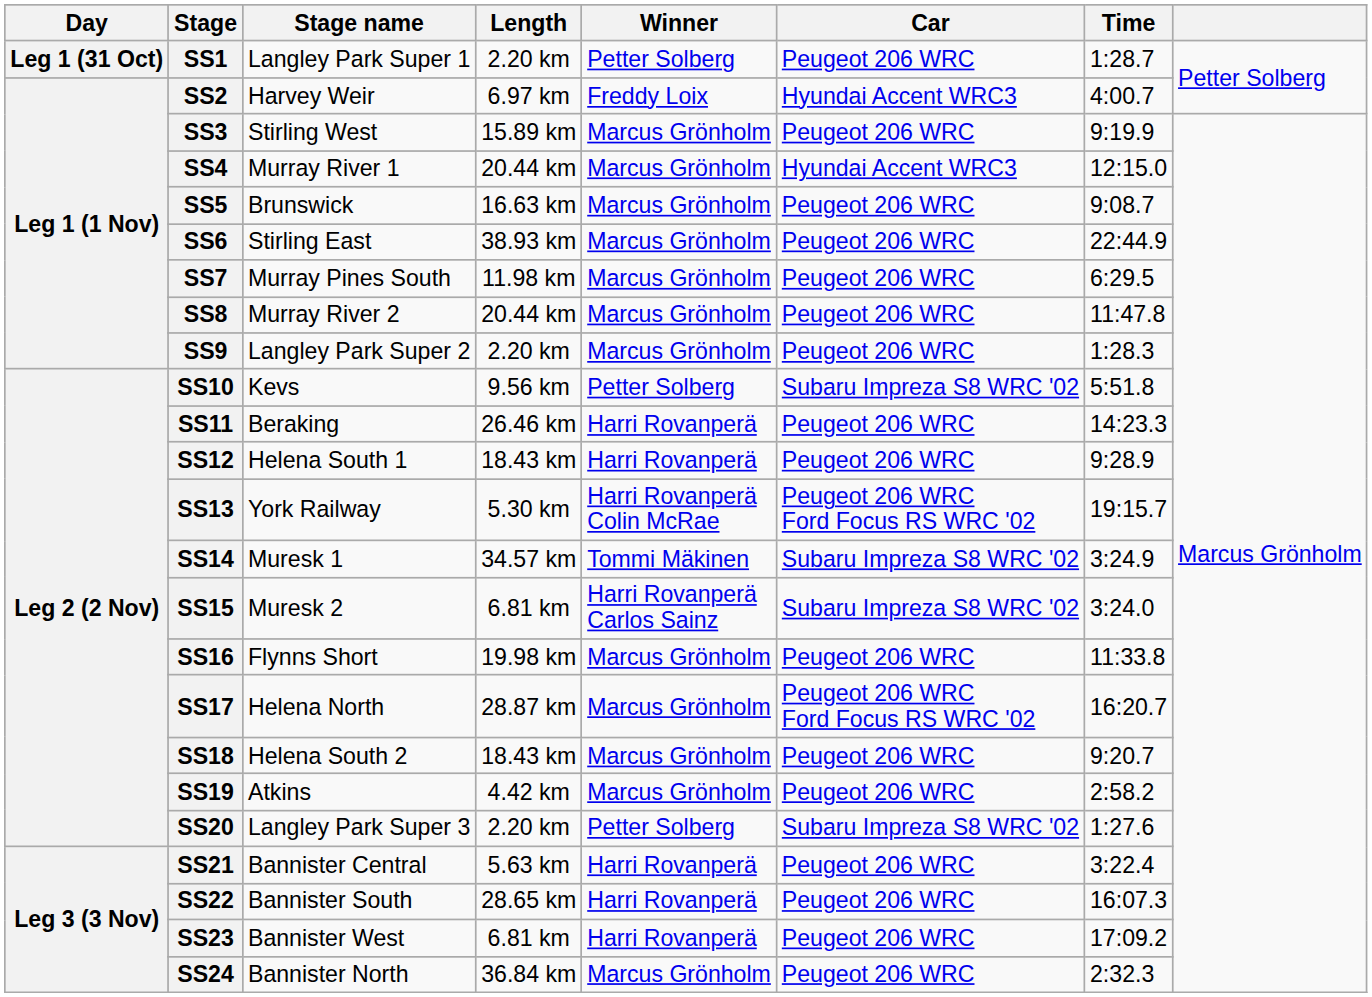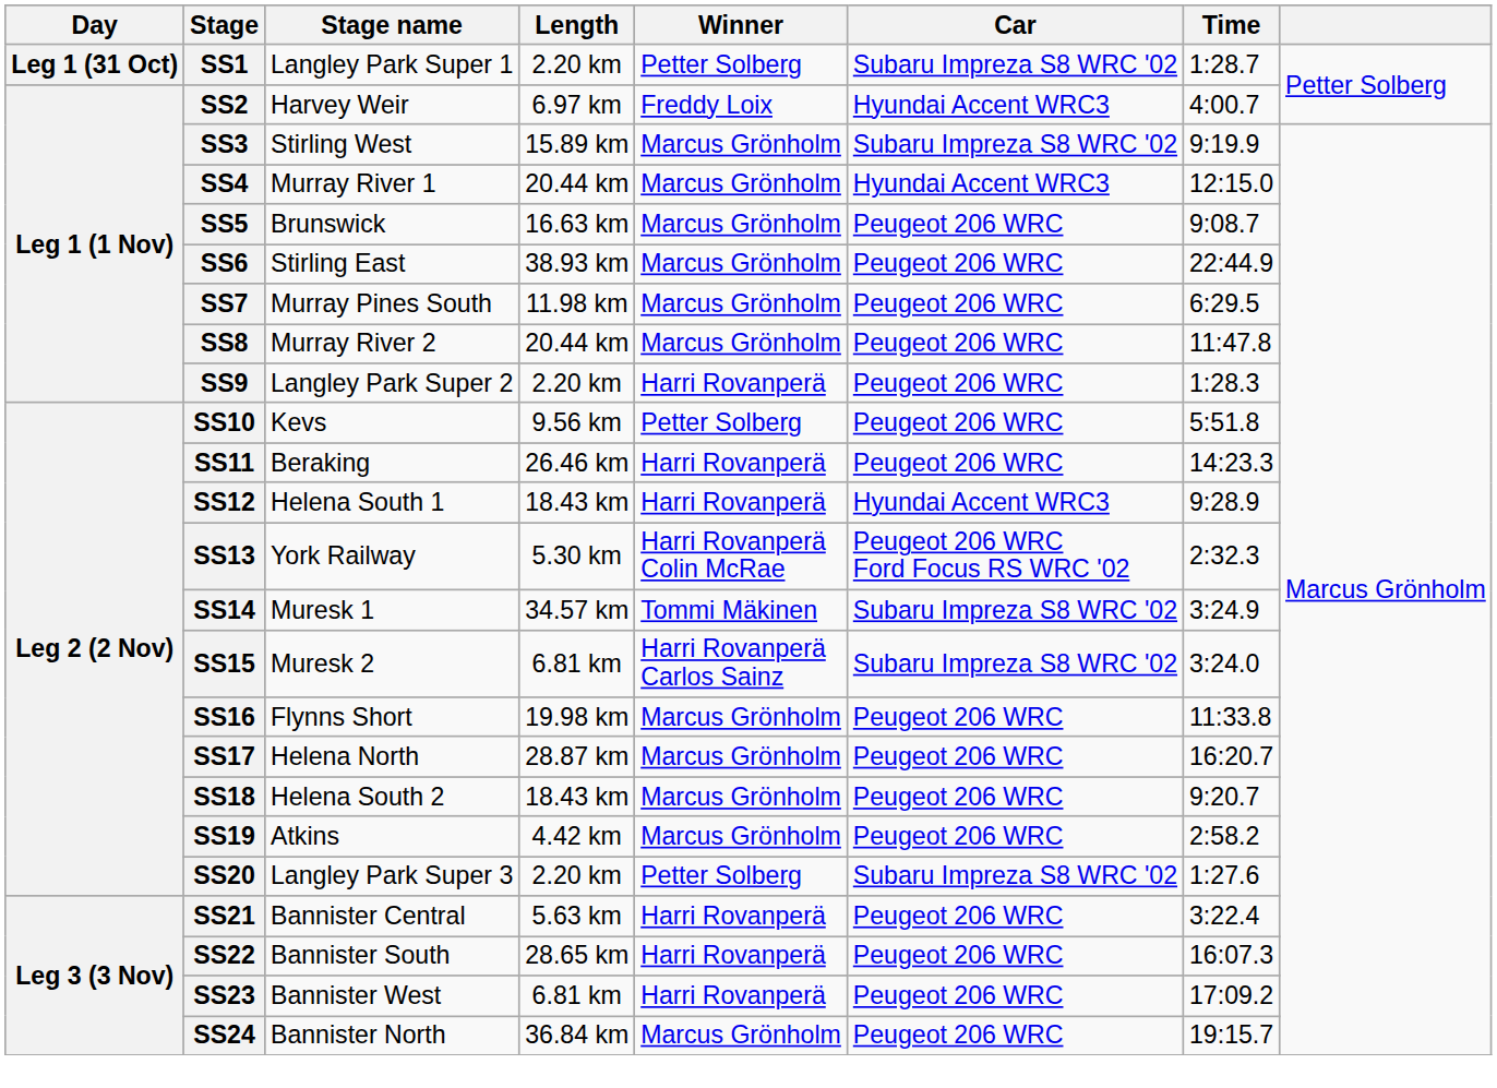 <table class="wikitable" style="font-size: 85%;">
 <tr>
 <th>Day</th>
 <th>Stage</th>
 <th>Stage name</th>
 <th>Length</th>
 <th>Winner</th>
 <th>Car</th>
 <th>Time</th>
 <th></th>
 </tr>
 <tr>
 <th rowspan="1">Leg 1 (31 Oct)</th>
 <th>SS1</th>
 <td>Langley Park Super 1</td>
 <td align="center">2.20 km</td>
 <td> <a href='#'>Petter Solberg</a></td>
-<td><a href='#'>Peugeot 206 WRC</a></td>
+<td><a href='#'>Subaru Impreza S8 WRC '02</a></td>
 <td>1:28.7</td>
 <td rowspan="2"> <a href='#'>Petter Solberg</a></td>
 </tr>
 <tr>
 <th rowspan="8">Leg 1 (1 Nov)</th>
 <th>SS2</th>
 <td>Harvey Weir</td>
 <td align="center">6.97 km</td>
 <td> <a href='#'>Freddy Loix</a></td>
 <td><a href='#'>Hyundai Accent WRC3</a></td>
 <td>4:00.7</td>
 </tr>
 <tr>
 <th>SS3</th>
 <td>Stirling West</td>
 <td align="center">15.89 km</td>
 <td> <a href='#'>Marcus Grönholm</a></td>
-<td><a href='#'>Peugeot 206 WRC</a></td>
+<td><a href='#'>Subaru Impreza S8 WRC '02</a></td>
 <td>9:19.9</td>
 <td rowspan="22"> <a href='#'>Marcus Grönholm</a></td>
 </tr>
 <tr>
 <th>SS4</th>
 <td>Murray River 1</td>
 <td align="center">20.44 km</td>
 <td> <a href='#'>Marcus Grönholm</a></td>
 <td><a href='#'>Hyundai Accent WRC3</a></td>
 <td>12:15.0</td>
 </tr>
 <tr>
 <th>SS5</th>
 <td>Brunswick</td>
 <td align="center">16.63 km</td>
 <td> <a href='#'>Marcus Grönholm</a></td>
 <td><a href='#'>Peugeot 206 WRC</a></td>
 <td>9:08.7</td>
 </tr>
 <tr>
 <th>SS6</th>
 <td>Stirling East</td>
 <td align="center">38.93 km</td>
 <td> <a href='#'>Marcus Grönholm</a></td>
 <td><a href='#'>Peugeot 206 WRC</a></td>
 <td>22:44.9</td>
 </tr>
 <tr>
 <th>SS7</th>
 <td>Murray Pines South</td>
 <td align="center">11.98 km</td>
 <td> <a href='#'>Marcus Grönholm</a></td>
 <td><a href='#'>Peugeot 206 WRC</a></td>
 <td>6:29.5</td>
 </tr>
 <tr>
 <th>SS8</th>
 <td>Murray River 2</td>
 <td align="center">20.44 km</td>
 <td> <a href='#'>Marcus Grönholm</a></td>
 <td><a href='#'>Peugeot 206 WRC</a></td>
 <td>11:47.8</td>
 </tr>
 <tr>
 <th>SS9</th>
 <td>Langley Park Super 2</td>
 <td align="center">2.20 km</td>
-<td> <a href='#'>Marcus Grönholm</a></td>
+<td> <a href='#'>Harri Rovanperä</a></td>
 <td><a href='#'>Peugeot 206 WRC</a></td>
 <td>1:28.3</td>
 </tr>
 <tr>
 <th rowspan="11">Leg 2 (2 Nov)</th>
 <th>SS10</th>
 <td>Kevs</td>
 <td align="center">9.56 km</td>
 <td> <a href='#'>Petter Solberg</a></td>
-<td><a href='#'>Subaru Impreza S8 WRC '02</a></td>
+<td><a href='#'>Peugeot 206 WRC</a></td>
 <td>5:51.8</td>
 </tr>
 <tr>
 <th>SS11</th>
 <td>Beraking</td>
 <td align="center">26.46 km</td>
 <td> <a href='#'>Harri Rovanperä</a></td>
 <td><a href='#'>Peugeot 206 WRC</a></td>
 <td>14:23.3</td>
 </tr>
 <tr>
 <th>SS12</th>
 <td>Helena South 1</td>
 <td align="center">18.43 km</td>
 <td> <a href='#'>Harri Rovanperä</a></td>
-<td><a href='#'>Peugeot 206 WRC</a></td>
+<td><a href='#'>Hyundai Accent WRC3</a></td>
 <td>9:28.9</td>
 </tr>
 <tr>
 <th>SS13</th>
 <td>York Railway</td>
 <td align="center">5.30 km</td>
 <td> <a href='#'>Harri Rovanperä</a><br> <a href='#'>Colin McRae</a></td>
 <td><a href='#'>Peugeot 206 WRC</a><br><a href='#'>Ford Focus RS WRC '02</a></td>
-<td>19:15.7</td>
+<td>2:32.3</td>
 </tr>
 <tr>
 <th>SS14</th>
 <td>Muresk 1</td>
 <td align="center">34.57 km</td>
 <td> <a href='#'>Tommi Mäkinen</a></td>
 <td><a href='#'>Subaru Impreza S8 WRC '02</a></td>
 <td>3:24.9</td>
 </tr>
 <tr>
 <th>SS15</th>
 <td>Muresk 2</td>
 <td align="center">6.81 km</td>
 <td> <a href='#'>Harri Rovanperä</a><br> <a href='#'>Carlos Sainz</a></td>
 <td><a href='#'>Subaru Impreza S8 WRC '02</a></td>
 <td>3:24.0</td>
 </tr>
 <tr>
 <th>SS16</th>
 <td>Flynns Short</td>
 <td align="center">19.98 km</td>
 <td> <a href='#'>Marcus Grönholm</a></td>
 <td><a href='#'>Peugeot 206 WRC</a></td>
 <td>11:33.8</td>
 </tr>
 <tr>
 <th>SS17</th>
 <td>Helena North</td>
 <td align="center">28.87 km</td>
 <td> <a href='#'>Marcus Grönholm</a></td>
-<td><a href='#'>Peugeot 206 WRC</a><br><a href='#'>Ford Focus RS WRC '02</a></td>
+<td><a href='#'>Peugeot 206 WRC</a></td>
 <td>16:20.7</td>
 </tr>
 <tr>
 <th>SS18</th>
 <td>Helena South 2</td>
 <td align="center">18.43 km</td>
 <td> <a href='#'>Marcus Grönholm</a></td>
 <td><a href='#'>Peugeot 206 WRC</a></td>
 <td>9:20.7</td>
 </tr>
 <tr>
 <th>SS19</th>
 <td>Atkins</td>
 <td align="center">4.42 km</td>
 <td> <a href='#'>Marcus Grönholm</a></td>
 <td><a href='#'>Peugeot 206 WRC</a></td>
 <td>2:58.2</td>
 </tr>
 <tr>
 <th>SS20</th>
 <td>Langley Park Super 3</td>
 <td align="center">2.20 km</td>
 <td> <a href='#'>Petter Solberg</a></td>
 <td><a href='#'>Subaru Impreza S8 WRC '02</a></td>
 <td>1:27.6</td>
 </tr>
 <tr>
 <th rowspan="4">Leg 3 (3 Nov)</th>
 <th>SS21</th>
 <td>Bannister Central</td>
 <td align="center">5.63 km</td>
 <td> <a href='#'>Harri Rovanperä</a></td>
 <td><a href='#'>Peugeot 206 WRC</a></td>
 <td>3:22.4</td>
 </tr>
 <tr>
 <th>SS22</th>
 <td>Bannister South</td>
 <td align="center">28.65 km</td>
 <td> <a href='#'>Harri Rovanperä</a></td>
 <td><a href='#'>Peugeot 206 WRC</a></td>
 <td>16:07.3</td>
 </tr>
 <tr>
 <th>SS23</th>
 <td>Bannister West</td>
 <td align="center">6.81 km</td>
 <td> <a href='#'>Harri Rovanperä</a></td>
 <td><a href='#'>Peugeot 206 WRC</a></td>
 <td>17:09.2</td>
 </tr>
 <tr>
 <th>SS24</th>
 <td>Bannister North</td>
 <td align="center">36.84 km</td>
 <td> <a href='#'>Marcus Grönholm</a></td>
 <td><a href='#'>Peugeot 206 WRC</a></td>
-<td>2:32.3</td>
+<td>19:15.7</td>
 </tr>
 <tr>
 </tr>
 </table>
